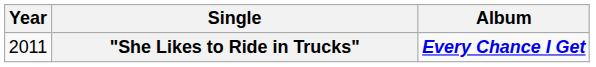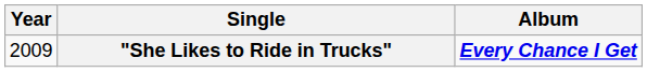 <table class="wikitable plainrowheaders">
 <tr>
 <th>Year</th>
 <th style="width:20em;">Single</th>
 <th>Album</th>
 </tr>
 <tr>
-<td>2011</td>
+<td>2009</td>
 <th scope="row">"She Likes to Ride in Trucks"<br></th>
 <td><strong><em><a href='#'>Every Chance I Get</a></em></strong></td>
 </tr>
 </table>
